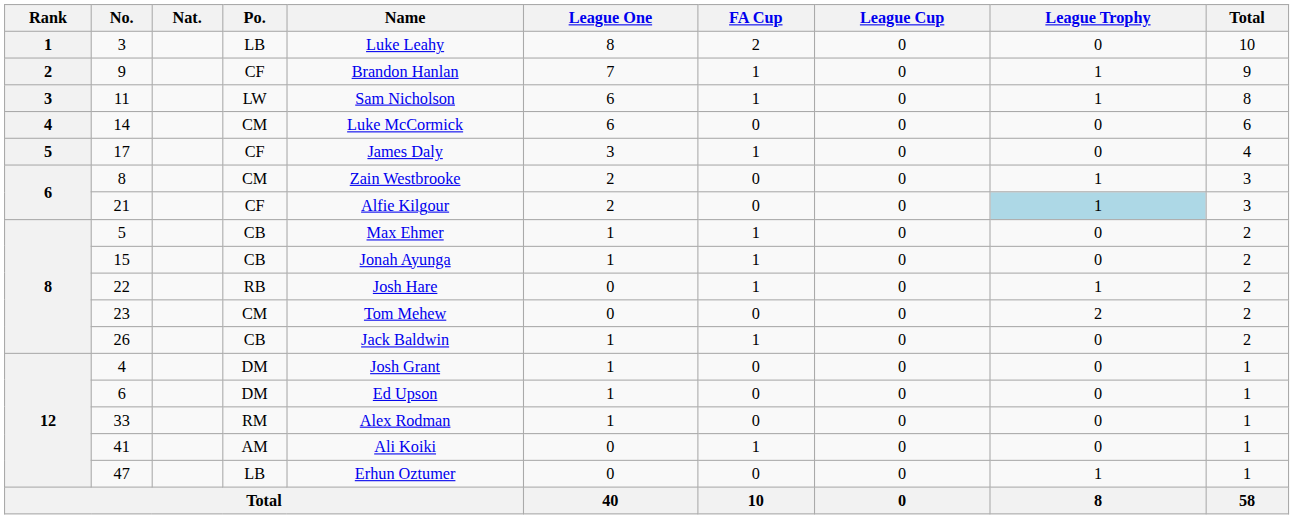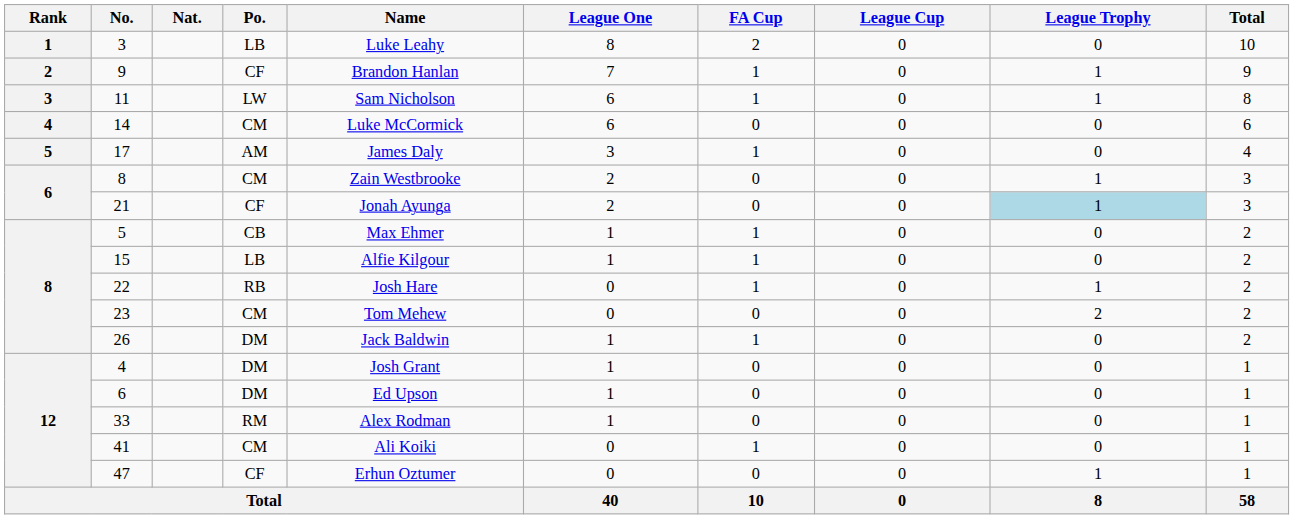 <table class="wikitable" style="text-align:center; font-size:95%; width:95%;">
 <tr>
 <th>Rank</th>
 <th>No.</th>
 <th>Nat.</th>
 <th>Po.</th>
 <th>Name</th>
 <th><a href='#'>League One</a></th>
 <th><a href='#'>FA Cup</a></th>
 <th><a href='#'>League Cup</a></th>
 <th><a href='#'>League Trophy</a></th>
 <th>Total</th>
 </tr>
 <tr>
 <th rowspan=1>1</th>
 <td>3</td>
 <td></td>
 <td>LB</td>
 <td><a href='#'>Luke Leahy</a></td>
 <td>8</td>
 <td>2</td>
 <td>0</td>
 <td>0</td>
 <td>10</td>
 </tr>
 <tr>
 <th rowspan=1>2</th>
 <td>9</td>
 <td></td>
 <td>CF</td>
 <td><a href='#'>Brandon Hanlan</a></td>
 <td>7</td>
 <td>1</td>
 <td>0</td>
 <td>1</td>
 <td>9</td>
 </tr>
 <tr>
 <th rowspan=1>3</th>
 <td>11</td>
 <td></td>
 <td>LW</td>
 <td><a href='#'>Sam Nicholson</a></td>
 <td>6</td>
 <td>1</td>
 <td>0</td>
 <td>1</td>
 <td>8</td>
 </tr>
 <tr>
 <th rowspan=1>4</th>
 <td>14</td>
 <td></td>
 <td>CM</td>
 <td><a href='#'>Luke McCormick</a></td>
 <td>6</td>
 <td>0</td>
 <td>0</td>
 <td>0</td>
 <td>6</td>
 </tr>
 <tr>
 <th rowspan=1>5</th>
 <td>17</td>
 <td></td>
-<td>CF</td>
+<td>AM</td>
 <td><a href='#'>James Daly</a></td>
 <td>3</td>
 <td>1</td>
 <td>0</td>
 <td>0</td>
 <td>4</td>
 </tr>
 <tr>
 <th rowspan=2>6</th>
 <td>8</td>
 <td></td>
 <td>CM</td>
 <td><a href='#'>Zain Westbrooke</a></td>
 <td>2</td>
 <td>0</td>
 <td>0</td>
 <td>1</td>
 <td>3</td>
 </tr>
 <tr>
 <td>21</td>
 <td></td>
 <td>CF</td>
-<td><a href='#'>Alfie Kilgour</a></td>
+<td><a href='#'>Jonah Ayunga</a></td>
 <td>2</td>
 <td>0</td>
 <td>0</td>
 <td style="background: lightblue;">1</td>
 <td>3</td>
 </tr>
 <tr>
 <th rowspan=5>8</th>
 <td>5</td>
 <td></td>
 <td>CB</td>
 <td><a href='#'>Max Ehmer</a></td>
 <td>1</td>
 <td>1</td>
 <td>0</td>
 <td>0</td>
 <td>2</td>
 </tr>
 <tr>
 <td>15</td>
 <td></td>
-<td>CB</td>
-<td><a href='#'>Jonah Ayunga</a></td>
+<td>LB</td>
+<td><a href='#'>Alfie Kilgour</a></td>
 <td>1</td>
 <td>1</td>
 <td>0</td>
 <td>0</td>
 <td>2</td>
 </tr>
 <tr>
 <td>22</td>
 <td></td>
 <td>RB</td>
 <td><a href='#'>Josh Hare</a></td>
 <td>0</td>
 <td>1</td>
 <td>0</td>
 <td>1</td>
 <td>2</td>
 </tr>
 <tr>
 <td>23</td>
 <td></td>
 <td>CM</td>
 <td><a href='#'>Tom Mehew</a></td>
 <td>0</td>
 <td>0</td>
 <td>0</td>
 <td>2</td>
 <td>2</td>
 </tr>
 <tr>
 <td>26</td>
 <td></td>
-<td>CB</td>
+<td>DM</td>
 <td><a href='#'>Jack Baldwin</a></td>
 <td>1</td>
 <td>1</td>
 <td>0</td>
 <td>0</td>
 <td>2</td>
 </tr>
 <tr>
 <th rowspan=5>12</th>
 <td>4</td>
 <td></td>
 <td>DM</td>
 <td><a href='#'>Josh Grant</a></td>
 <td>1</td>
 <td>0</td>
 <td>0</td>
 <td>0</td>
 <td>1</td>
 </tr>
 <tr>
 <td>6</td>
 <td></td>
 <td>DM</td>
 <td><a href='#'>Ed Upson</a></td>
 <td>1</td>
 <td>0</td>
 <td>0</td>
 <td>0</td>
 <td>1</td>
 </tr>
 <tr>
 <td>33</td>
 <td></td>
 <td>RM</td>
 <td><a href='#'>Alex Rodman</a></td>
 <td>1</td>
 <td>0</td>
 <td>0</td>
 <td>0</td>
 <td>1</td>
 </tr>
 <tr>
 <td>41</td>
 <td></td>
-<td>AM</td>
+<td>CM</td>
 <td><a href='#'>Ali Koiki</a></td>
 <td>0</td>
 <td>1</td>
 <td>0</td>
 <td>0</td>
 <td>1</td>
 </tr>
 <tr>
 <td>47</td>
 <td></td>
-<td>LB</td>
+<td>CF</td>
 <td><a href='#'>Erhun Oztumer</a></td>
 <td>0</td>
 <td>0</td>
 <td>0</td>
 <td>1</td>
 <td>1</td>
 </tr>
 <tr>
 <th colspan=5>Total</th>
 <th>40</th>
 <th>10</th>
 <th>0</th>
 <th>8</th>
 <th>58</th>
 </tr>
 </table>
